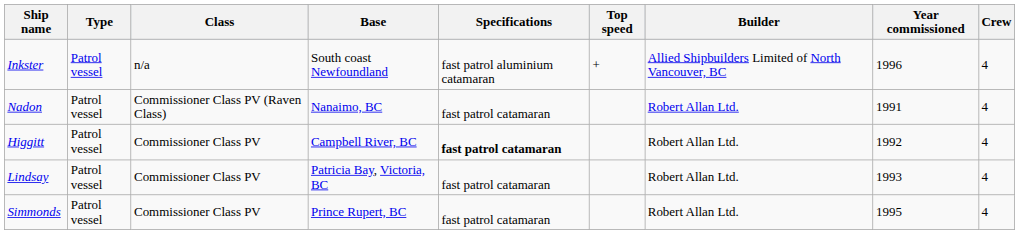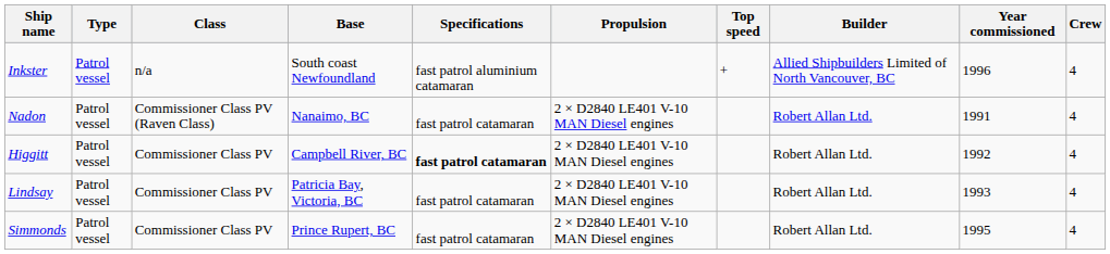 <table class="wikitable">
 <tr style="background:#aabccc;">
 <th>Ship name</th>
 <th>Type</th>
 <th>Class</th>
 <th>Base</th>
 <th>Specifications</th>
+<th>Propulsion</th>
 <th>Top speed</th>
 <th>Builder</th>
 <th>Year commissioned</th>
 <th>Crew</th>
 </tr>
 <tr>
 <td><a href='#'><em>Inkster</em></a></td>
 <td><a href='#'>Patrol vessel</a></td>
 <td>n/a</td>
 <td>South coast <a href='#'>Newfoundland</a></td>
 <td><br>fast patrol aluminium catamaran</td>
+<td></td>
 <td>+</td>
 <td><a href='#'>Allied Shipbuilders</a> Limited of <a href='#'>North Vancouver, BC</a></td>
 <td>1996</td>
 <td>4</td>
 </tr>
 <tr>
 <td><a href='#'><em>Nadon</em></a></td>
 <td>Patrol vessel</td>
 <td>Commissioner Class PV (Raven Class)</td>
 <td><a href='#'>Nanaimo, BC</a></td>
 <td><br>fast patrol catamaran</td>
+<td>2 ×  D2840 LE401 V-10 <a href='#'>MAN Diesel</a> engines</td>
 <td></td>
 <td><a href='#'>Robert Allan Ltd.</a></td>
 <td>1991</td>
 <td>4</td>
 </tr>
 <tr>
 <td><a href='#'><em>Higgitt</em></a></td>
 <td>Patrol vessel</td>
 <td>Commissioner Class PV</td>
 <td><a href='#'>Campbell River, BC</a></td>
 <td><strong><br>fast patrol catamaran</strong></td>
+<td>2 ×  D2840 LE401 V-10 MAN Diesel engines</td>
 <td></td>
 <td>Robert Allan Ltd.</td>
 <td>1992</td>
 <td>4</td>
 </tr>
 <tr>
 <td><a href='#'><em>Lindsay</em></a></td>
 <td>Patrol vessel</td>
 <td>Commissioner Class PV</td>
 <td><a href='#'>Patricia Bay</a>, <a href='#'>Victoria, BC</a></td>
 <td><br>fast patrol catamaran</td>
+<td>2 ×  D2840 LE401 V-10 MAN Diesel engines</td>
 <td></td>
 <td>Robert Allan Ltd.</td>
 <td>1993</td>
 <td>4</td>
 </tr>
 <tr>
 <td><a href='#'><em>Simmonds</em></a></td>
 <td>Patrol vessel</td>
 <td>Commissioner Class PV</td>
 <td><a href='#'>Prince Rupert, BC</a></td>
 <td><br>fast patrol catamaran</td>
+<td>2 ×  D2840 LE401 V-10 MAN Diesel engines</td>
 <td></td>
 <td>Robert Allan Ltd.</td>
 <td>1995</td>
 <td>4</td>
 </tr>
 </table>
